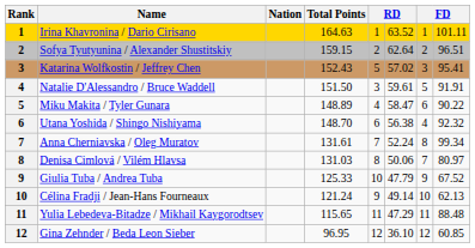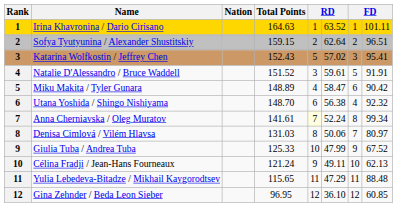 <table class="wikitable sortable" style="text-align:center">
 <tr>
 <th>Rank</th>
 <th>Name</th>
 <th>Nation</th>
 <th>Total Points</th>
 <th colspan="2"><a href='#'>RD</a></th>
 <th colspan="2"><a href='#'>FD</a></th>
 </tr>
 <tr bgcolor="gold">
 <td align="center"><strong>1</strong></td>
 <td align="left"><a href='#'>Irina Khavronina</a> / <a href='#'>Dario Cirisano</a></td>
 <td align="left"></td>
 <td>164.63</td>
 <td>1</td>
 <td>63.52</td>
 <td>1</td>
 <td>101.11</td>
 </tr>
 <tr bgcolor="silver">
 <td align="center"><strong>2</strong></td>
 <td align="left"><a href='#'>Sofya Tyutyunina</a> / <a href='#'>Alexander Shustitskiy</a></td>
 <td align="left"></td>
 <td>159.15</td>
 <td>2</td>
 <td>62.64</td>
 <td>2</td>
 <td>96.51</td>
 </tr>
 <tr bgcolor="cc9966">
 <td align="center"><strong>3</strong></td>
 <td align="left"><a href='#'>Katarina Wolfkostin</a> / <a href='#'>Jeffrey Chen</a></td>
 <td align="left"></td>
 <td>152.43</td>
 <td>5</td>
 <td>57.02</td>
 <td>3</td>
 <td>95.41</td>
 </tr>
 <tr>
 <th>4</th>
 <td align="left"><a href='#'>Natalie D'Alessandro</a> / <a href='#'>Bruce Waddell</a></td>
 <td align="left"></td>
-<td>151.50</td>
+<td>151.52</td>
 <td>3</td>
 <td>59.61</td>
 <td>5</td>
 <td>91.91</td>
 </tr>
 <tr>
 <th>5</th>
 <td align="left"><a href='#'>Miku Makita</a> / <a href='#'>Tyler Gunara</a></td>
 <td align="left"></td>
 <td>148.89</td>
 <td>4</td>
 <td>58.47</td>
 <td>6</td>
-<td>90.22</td>
+<td>90.42</td>
 </tr>
 <tr>
 <th>6</th>
 <td align="left"><a href='#'>Utana Yoshida</a> / <a href='#'>Shingo Nishiyama</a></td>
 <td align="left"></td>
 <td>148.70</td>
 <td>6</td>
 <td>56.38</td>
 <td>4</td>
 <td>92.32</td>
 </tr>
 <tr>
 <th>7</th>
 <td align="left"><a href='#'>Anna Cherniavska</a> / <a href='#'>Oleg Muratov</a></td>
 <td align="left"></td>
-<td>131.61</td>
-<td>7</td>
+<td>141.61</td>
+<td style="background: lightyellow;">7</td>
 <td>52.24</td>
 <td>8</td>
 <td>99.34</td>
 </tr>
 <tr>
 <th>8</th>
 <td align="left"><a href='#'>Denisa Cimlová</a> / <a href='#'>Vilém Hlavsa</a></td>
 <td align="left"></td>
 <td>131.03</td>
 <td>8</td>
 <td>50.06</td>
 <td>7</td>
 <td>80.97</td>
 </tr>
 <tr>
 <th>9</th>
 <td align="left"><a href='#'>Giulia Tuba</a> / <a href='#'>Andrea Tuba</a></td>
 <td align="left"></td>
 <td>125.33</td>
 <td>10</td>
-<td>47.79</td>
+<td>47.99</td>
 <td>9</td>
 <td>67.52</td>
 </tr>
 <tr>
 <th>10</th>
 <td align="left"><a href='#'>Célina Fradji</a> / Jean-Hans Fourneaux</td>
 <td align="left"></td>
 <td>121.24</td>
 <td>9</td>
-<td>49.14</td>
+<td>49.11</td>
 <td>10</td>
 <td>62.13</td>
 </tr>
 <tr>
 <th>11</th>
 <td align="left"><a href='#'>Yulia Lebedeva-Bitadze</a> / <a href='#'>Mikhail Kaygorodtsev</a></td>
 <td align="left"></td>
 <td>115.65</td>
 <td>11</td>
 <td>47.29</td>
 <td>11</td>
 <td>88.48</td>
 </tr>
 <tr>
 <th>12</th>
 <td align="left"><a href='#'>Gina Zehnder</a> / <a href='#'>Beda Leon Sieber</a></td>
 <td align="left"></td>
 <td>96.95</td>
 <td>12</td>
 <td>36.10</td>
 <td>12</td>
 <td>60.85</td>
 </tr>
 </table>
